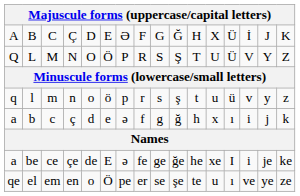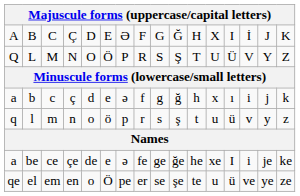 <table class="wikitable" style="text-align:center">
 <tr>
 <th colspan="16"><a href='#'>Majuscule forms</a> (uppercase/capital letters)</th>
 </tr>
 <tr>
 <td>A</td>
 <td>B</td>
 <td>C</td>
 <td>Ç</td>
 <td>D</td>
 <td>E</td>
 <td>Ə</td>
 <td>F</td>
 <td>G</td>
 <td>Ğ</td>
 <td>H</td>
 <td>X</td>
-<td>Ü</td>
+<td>I</td>
 <td>İ</td>
 <td>J</td>
 <td>K</td>
 </tr>
 <tr>
 <td>Q</td>
 <td>L</td>
 <td>M</td>
 <td>N</td>
 <td>O</td>
 <td>Ö</td>
 <td>P</td>
 <td>R</td>
 <td>S</td>
 <td>Ş</td>
 <td>T</td>
 <td>U</td>
 <td>Ü</td>
 <td>V</td>
 <td>Y</td>
 <td>Z</td>
 </tr>
 <tr>
 <th colspan="16"><a href='#'>Minuscule forms</a> (lowercase/small letters)</th>
 </tr>
 <tr>
+<td>a</td>
+<td>b</td>
+<td>c</td>
+<td>ç</td>
+<td>d</td>
+<td>e</td>
+<td>ə</td>
+<td>f</td>
+<td>g</td>
+<td>ğ</td>
+<td>h</td>
+<td>x</td>
+<td>ı</td>
+<td>i</td>
+<td>j</td>
+<td>k</td>
+</tr>
+<tr>
 <td>q</td>
 <td>l</td>
 <td>m</td>
 <td>n</td>
 <td>o</td>
 <td>ö</td>
 <td>p</td>
 <td>r</td>
 <td>s</td>
 <td>ş</td>
 <td>t</td>
 <td>u</td>
 <td>ü</td>
 <td>v</td>
 <td>y</td>
 <td>z</td>
 </tr>
 <tr>
-<td>a</td>
-<td>b</td>
-<td>c</td>
-<td>ç</td>
-<td>d</td>
-<td>e</td>
-<td>ə</td>
-<td>f</td>
-<td>g</td>
-<td>ğ</td>
-<td>h</td>
-<td>x</td>
-<td>ı</td>
-<td>i</td>
-<td>j</td>
-<td>k</td>
-</tr>
-<tr>
 <th colspan="16">Names</th>
 </tr>
 <tr>
 <td>a</td>
 <td>be</td>
 <td>ce</td>
 <td>çe</td>
 <td>de</td>
-<td>E</td>
+<td>e</td>
 <td>ə</td>
 <td>fe</td>
 <td>ge</td>
 <td>ğe</td>
 <td>he</td>
 <td>xe</td>
 <td>I</td>
 <td>i</td>
 <td>je</td>
 <td>ke</td>
 </tr>
 <tr>
 <td>qe</td>
 <td>el</td>
 <td>em</td>
 <td>en</td>
 <td>o</td>
 <td>Ö</td>
 <td>pe</td>
 <td>er</td>
 <td>se</td>
 <td>şe</td>
 <td>te</td>
 <td>u</td>
-<td>ı</td>
+<td>ü</td>
 <td>ve</td>
 <td>ye</td>
 <td>ze</td>
 </tr>
 </table>
